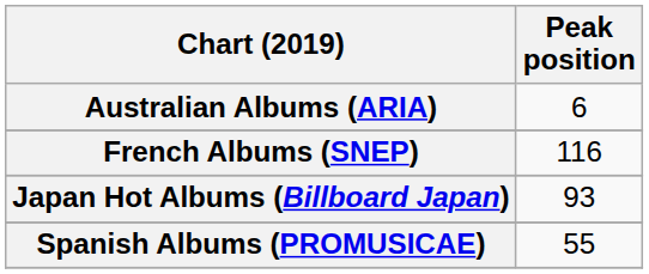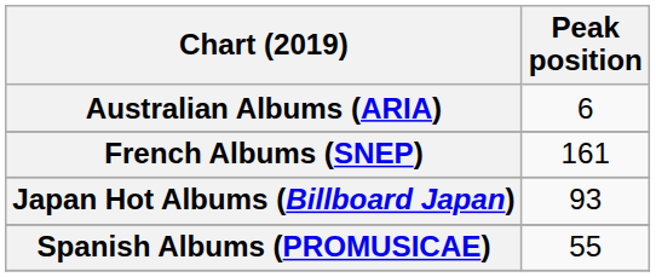 <table class="wikitable sortable plainrowheaders" style="text-align:center">
 <tr>
 <th scope="col">Chart (2019)</th>
 <th scope="col">Peak<br>position</th>
 </tr>
 <tr>
 <th scope="row">Australian Albums (<a href='#'>ARIA</a>)</th>
 <td>6</td>
 </tr>
 <tr>
 </tr>
 <tr>
 </tr>
 <tr>
 </tr>
 <tr>
 </tr>
 <tr>
 </tr>
 <tr>
 <th scope="row">French Albums (<a href='#'>SNEP</a>)</th>
-<td>116</td>
+<td>161</td>
 </tr>
 <tr>
 </tr>
 <tr>
 <th scope="row">Japan Hot Albums (<em><a href='#'>Billboard Japan</a></em>)</th>
 <td>93</td>
 </tr>
 <tr>
 </tr>
 <tr>
 </tr>
 <tr>
 <th scope="row">Spanish Albums (<a href='#'>PROMUSICAE</a>)</th>
 <td>55</td>
 </tr>
 <tr>
 </tr>
 <tr>
 </tr>
 <tr>
 </tr>
 </table>
